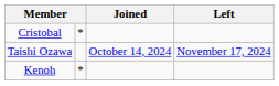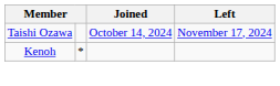 <table class="wikitable sortable" style="text-align:center;">
 <tr>
 <th colspan="2">Member</th>
 <th>Joined</th>
 <th>Left</th>
-</tr>
-<tr>
-<td><a href='#'>Cristobal</a></td>
-<td>*</td>
-<td></td>
-<td></td>
 </tr>
 <tr>
 <td><a href='#'>Taishi Ozawa</a></td>
 <td></td>
 <td><a href='#'>October 14, 2024</a></td>
 <td><a href='#'>November 17, 2024</a></td>
 </tr>
 <tr>
 <td><a href='#'>Kenoh</a></td>
 <td>*</td>
 <td></td>
 <td></td>
 </tr>
 </table>
